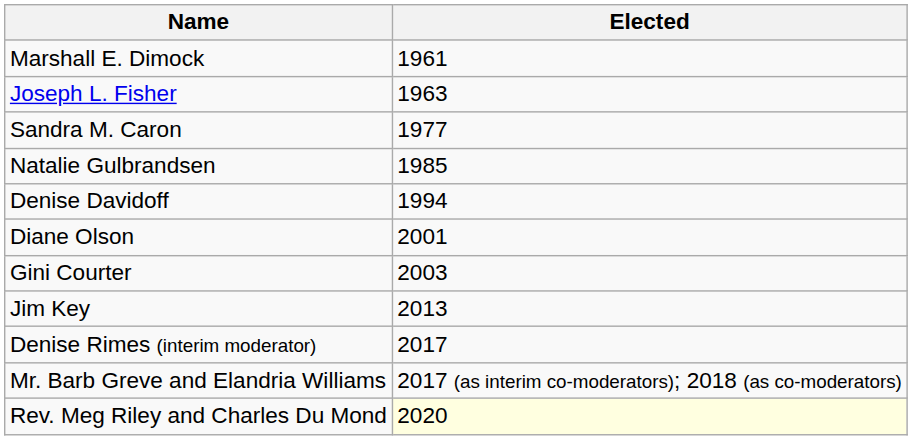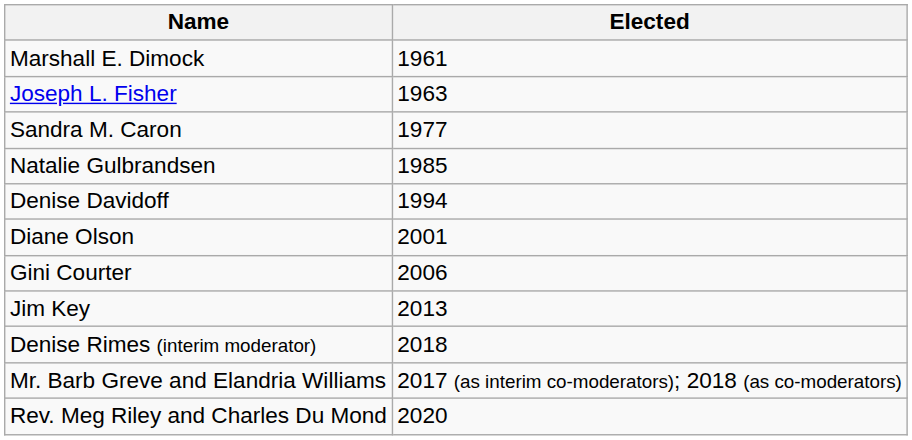 <table class="wikitable">
 <tr>
 <th>Name</th>
 <th>Elected</th>
 </tr>
 <tr>
 <td>Marshall E. Dimock</td>
 <td>1961</td>
 </tr>
 <tr>
 <td><a href='#'>Joseph L. Fisher</a></td>
 <td>1963</td>
 </tr>
 <tr>
 <td>Sandra M. Caron</td>
 <td>1977</td>
 </tr>
 <tr>
 <td>Natalie Gulbrandsen</td>
 <td>1985</td>
 </tr>
 <tr>
 <td>Denise Davidoff</td>
 <td>1994</td>
 </tr>
 <tr>
 <td>Diane Olson</td>
 <td>2001</td>
 </tr>
 <tr>
 <td>Gini Courter</td>
-<td>2003</td>
+<td>2006</td>
 </tr>
 <tr>
 <td>Jim Key</td>
 <td>2013</td>
 </tr>
 <tr>
 <td>Denise Rimes <small>(interim moderator)</small></td>
-<td>2017</td>
+<td>2018</td>
 </tr>
 <tr>
 <td>Mr. Barb Greve and Elandria Williams</td>
 <td>2017 <small>(as interim co-moderators)</small>; 2018 <small>(as co-moderators)</small></td>
 </tr>
 <tr>
 <td>Rev. Meg Riley and Charles Du Mond</td>
-<td style="background: lightyellow;">2020</td>
+<td>2020</td>
 </tr>
 </table>
